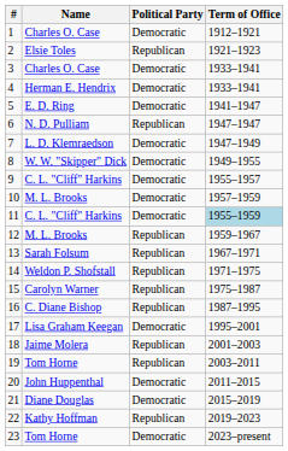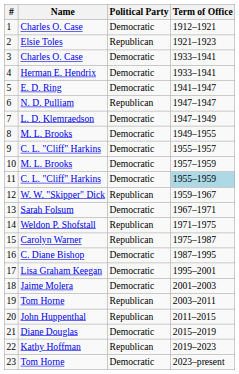 <table class="wikitable">
 <tr>
 <th>#</th>
 <th>Name</th>
 <th>Political Party</th>
 <th>Term of Office</th>
 </tr>
 <tr>
 <td>1</td>
 <td><a href='#'>Charles O. Case</a></td>
 <td>Democratic</td>
 <td>1912–1921</td>
 </tr>
 <tr>
 <td>2</td>
 <td><a href='#'>Elsie Toles</a></td>
 <td>Republican</td>
 <td>1921–1923</td>
 </tr>
 <tr>
 <td>3</td>
 <td><a href='#'>Charles O. Case</a></td>
 <td>Democratic</td>
 <td>1933–1941</td>
 </tr>
 <tr>
 <td>4</td>
 <td><a href='#'>Herman E. Hendrix</a></td>
 <td>Democratic</td>
 <td>1933–1941</td>
 </tr>
 <tr>
 <td>5</td>
 <td><a href='#'>E. D. Ring</a></td>
 <td>Democratic</td>
 <td>1941–1947</td>
 </tr>
 <tr>
 <td>6</td>
 <td><a href='#'>N. D. Pulliam</a></td>
 <td>Republican</td>
 <td>1947–1947</td>
 </tr>
 <tr>
 <td>7</td>
 <td><a href='#'>L. D. Klemraedson</a></td>
 <td>Democratic</td>
 <td>1947–1949</td>
 </tr>
 <tr>
 <td>8</td>
-<td><a href='#'>W. W. "Skipper" Dick</a></td>
+<td><a href='#'>M. L. Brooks</a></td>
 <td>Democratic</td>
 <td>1949–1955</td>
 </tr>
 <tr>
 <td>9</td>
 <td><a href='#'>C. L. "Cliff" Harkins</a></td>
 <td>Democratic</td>
 <td>1955–1957</td>
 </tr>
 <tr>
 <td>10</td>
 <td><a href='#'>M. L. Brooks</a></td>
 <td>Democratic</td>
 <td>1957–1959</td>
 </tr>
 <tr>
 <td>11</td>
 <td><a href='#'>C. L. "Cliff" Harkins</a></td>
 <td>Democratic</td>
 <td style="background: lightblue;">1955–1959</td>
 </tr>
 <tr>
 <td>12</td>
-<td><a href='#'>M. L. Brooks</a></td>
+<td><a href='#'>W. W. "Skipper" Dick</a></td>
 <td>Republican</td>
 <td>1959–1967</td>
 </tr>
 <tr>
 <td>13</td>
 <td><a href='#'>Sarah Folsum</a></td>
-<td>Republican</td>
+<td>Democratic</td>
 <td>1967–1971</td>
 </tr>
 <tr>
 <td>14</td>
 <td><a href='#'>Weldon P. Shofstall</a></td>
 <td>Republican</td>
 <td>1971–1975</td>
 </tr>
 <tr>
 <td>15</td>
 <td><a href='#'>Carolyn Warner</a></td>
 <td>Republican</td>
 <td>1975–1987</td>
 </tr>
 <tr>
 <td>16</td>
 <td><a href='#'>C. Diane Bishop</a></td>
-<td>Republican</td>
+<td>Democratic</td>
 <td>1987–1995</td>
 </tr>
 <tr>
 <td>17</td>
 <td><a href='#'>Lisa Graham Keegan</a></td>
 <td>Democratic</td>
 <td>1995–2001</td>
 </tr>
 <tr>
 <td>18</td>
 <td><a href='#'>Jaime Molera</a></td>
-<td>Republican</td>
+<td>Democratic</td>
 <td>2001–2003</td>
 </tr>
 <tr>
 <td>19</td>
 <td><a href='#'>Tom Horne</a></td>
 <td>Republican</td>
 <td>2003–2011</td>
 </tr>
 <tr>
 <td>20</td>
 <td><a href='#'>John Huppenthal</a></td>
-<td>Democratic</td>
+<td>Republican</td>
 <td>2011–2015</td>
 </tr>
 <tr>
 <td>21</td>
 <td><a href='#'>Diane Douglas</a></td>
 <td>Democratic</td>
 <td>2015–2019</td>
 </tr>
 <tr>
 <td>22</td>
 <td><a href='#'>Kathy Hoffman</a></td>
 <td>Republican</td>
 <td>2019–2023</td>
 </tr>
 <tr>
 <td>23</td>
 <td><a href='#'>Tom Horne</a></td>
 <td>Democratic</td>
 <td>2023–present</td>
 </tr>
 </table>
